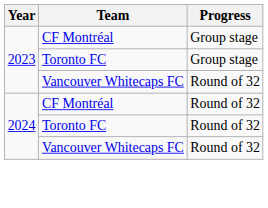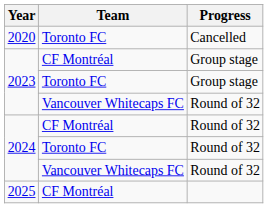 <table class="wikitable">
 <tr>
 <th>Year</th>
 <th>Team</th>
 <th>Progress</th>
+</tr>
+<tr>
+<td><a href='#'>2020</a></td>
+<td><a href='#'>Toronto FC</a></td>
+<td>Cancelled</td>
 </tr>
 <tr>
 <td rowspan="3"><a href='#'>2023</a></td>
 <td><a href='#'>CF Montréal</a></td>
 <td>Group stage</td>
 </tr>
 <tr>
 <td><a href='#'>Toronto FC</a></td>
 <td>Group stage</td>
 </tr>
 <tr>
 <td><a href='#'>Vancouver Whitecaps FC</a></td>
 <td>Round of 32</td>
 </tr>
 <tr>
 <td rowspan="3"><a href='#'>2024</a></td>
 <td><a href='#'>CF Montréal</a></td>
 <td>Round of 32</td>
 </tr>
 <tr>
 <td><a href='#'>Toronto FC</a></td>
 <td>Round of 32</td>
 </tr>
 <tr>
 <td><a href='#'>Vancouver Whitecaps FC</a></td>
 <td>Round of 32</td>
 </tr>
+<tr>
+<td><a href='#'>2025</a></td>
+<td><a href='#'>CF Montréal</a></td>
+<td></td>
+</tr>
 </table>
